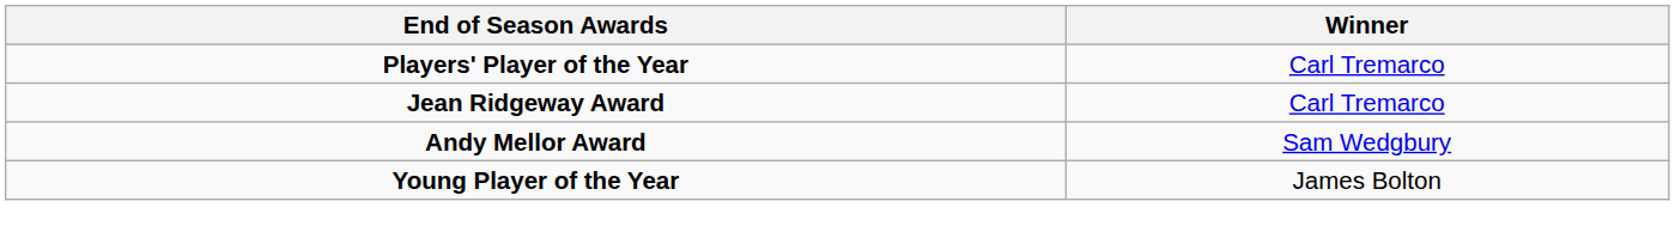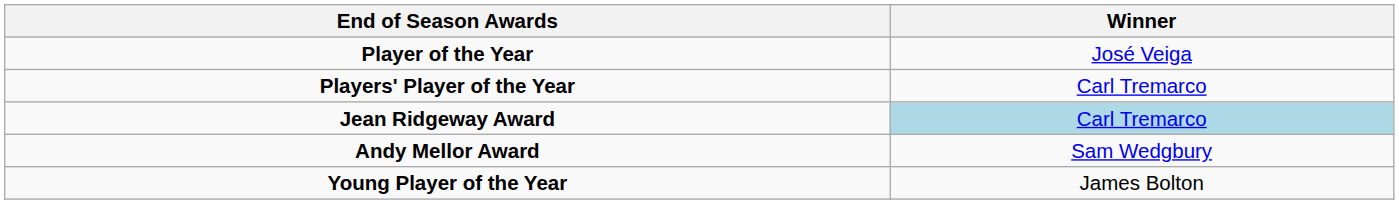 <table class="wikitable" style="text-align:center; font-size:95%;width:65%; text-align:left">
 <tr>
 <th><strong>End of Season Awards</strong></th>
 <th><strong>Winner</strong></th>
+</tr>
+<tr --->
+<td align="center"><strong>Player of the Year</strong></td>
+<td align="center"><a href='#'>José Veiga</a></td>
 </tr>
 <tr --->
 <td align="center"><strong>Players' Player of the Year</strong></td>
 <td align="center"><a href='#'>Carl Tremarco</a></td>
 </tr>
 <tr --->
 <td align="center"><strong>Jean Ridgeway Award</strong></td>
-<td align="center"><a href='#'>Carl Tremarco</a></td>
+<td align="center" style="background: lightblue;"><a href='#'>Carl Tremarco</a></td>
 </tr>
 <tr --->
 <td align="center"><strong>Andy Mellor Award</strong></td>
 <td align="center"><a href='#'>Sam Wedgbury</a></td>
 </tr>
 <tr --->
 <td align="center"><strong>Young Player of the Year</strong></td>
 <td align="center">James Bolton</td>
 </tr>
 </table>
